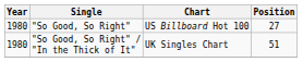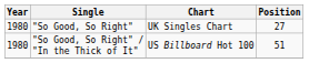 <table class="wikitable">
 <tr>
 <th>Year</th>
 <th>Single</th>
 <th>Chart</th>
 <th>Position</th>
 </tr>
 <tr>
 <td>1980</td>
 <td>"So Good, So Right"</td>
-<td>US <em>Billboard</em> Hot 100</td>
+<td>UK Singles Chart</td>
 <td align="center">27</td>
 </tr>
 <tr>
 <td>1980</td>
 <td>"So Good, So Right" /<br>"In the Thick of It"</td>
-<td>UK Singles Chart</td>
+<td>US <em>Billboard</em> Hot 100</td>
 <td align="center">51</td>
 </tr>
 <tr>
 </tr>
 </table>
